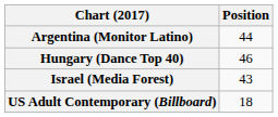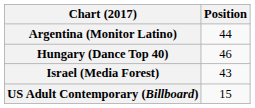 <table class="wikitable sortable plainrowheaders" style="text-align:center;">
 <tr>
 <th>Chart (2017)</th>
 <th>Position</th>
 </tr>
 <tr>
 <th scope="row">Argentina (Monitor Latino)</th>
 <td>44</td>
 </tr>
 <tr>
 <th scope="row">Hungary (Dance Top 40)</th>
 <td>46</td>
 </tr>
 <tr>
 <th scope="row">Israel (Media Forest)</th>
 <td>43</td>
 </tr>
 <tr>
 <th scope="row">US Adult Contemporary (<em>Billboard</em>)</th>
-<td>18</td>
+<td>15</td>
 </tr>
 </table>
